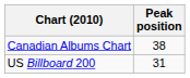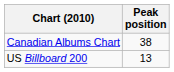 <table class="wikitable sortable">
 <tr>
 <th>Chart (2010)</th>
 <th>Peak<br>position</th>
 </tr>
 <tr>
 <td><a href='#'>Canadian Albums Chart</a></td>
 <td style="text-align:center;">38</td>
 </tr>
 <tr>
 <td>US <a href='#'><em>Billboard</em> 200</a></td>
-<td style="text-align:center;">31</td>
+<td style="text-align:center;">13</td>
 </tr>
 </table>
